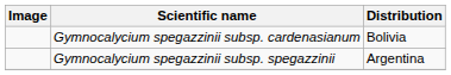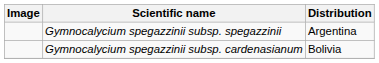 <table class="wikitable">
 <tr>
 <th>Image</th>
 <th>Scientific name</th>
 <th>Distribution</th>
 </tr>
 <tr>
 <td></td>
+<td><em>Gymnocalycium spegazzinii subsp. spegazzinii</em></td>
+<td>Argentina</td>
+</tr>
+<tr>
+<td></td>
 <td><em>Gymnocalycium spegazzinii subsp. cardenasianum</em> </td>
 <td>Bolivia</td>
 </tr>
 <tr>
-<td></td>
-<td><em>Gymnocalycium spegazzinii subsp. spegazzinii</em></td>
-<td>Argentina</td>
-</tr>
-<tr>
 </tr>
 </table>
